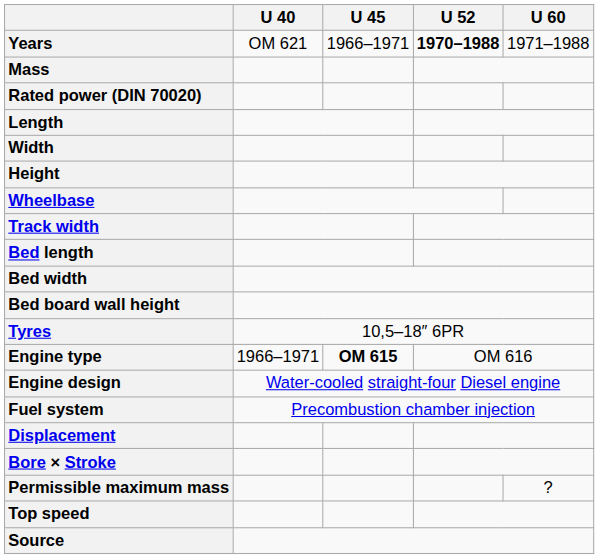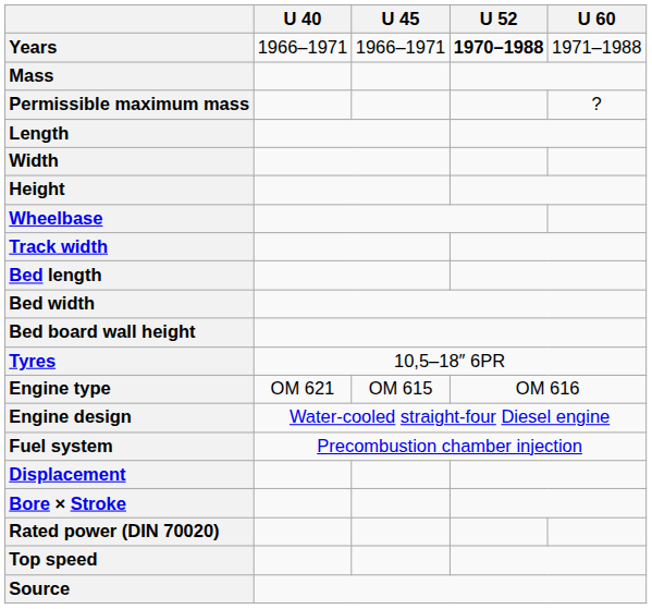 <table class="wikitable" style="text-align: center;">
 <tr>
 <th style="text-align: left;"></th>
 <th>U 40</th>
 <th>U 45</th>
 <th>U 52</th>
 <th>U 60</th>
 </tr>
 <tr>
 <th style="text-align: left;">Years</th>
-<td>OM 621</td>
+<td>1966–1971</td>
 <td>1966–1971</td>
 <td><strong>1970–1988</strong></td>
 <td>1971–1988</td>
 </tr>
 <tr>
 <th style="text-align: left;">Mass</th>
 <td></td>
 <td></td>
 <td colspan="2"></td>
 </tr>
 <tr>
-<th style="text-align: left;">Rated power (DIN 70020)</th>
+<th style="text-align: left;">Permissible maximum mass</th>
+<td></td>
+<td></td>
 <td colspan="1"></td>
-<td colspan="1"></td>
-<td colspan="1"></td>
-<td colspan="1"></td>
+<td>?</td>
 </tr>
 <tr>
 <th style="text-align: left;">Length</th>
 <td colspan="2"></td>
 <td colspan="2"></td>
 </tr>
 <tr>
 <th style="text-align: left;">Width</th>
 <td colspan="2"></td>
 <td colspan="1"></td>
 <td></td>
 </tr>
 <tr>
 <th style="text-align: left;">Height</th>
 <td colspan="2"></td>
 <td colspan="2"></td>
 </tr>
 <tr>
 <th style="text-align: left;"><a href='#'>Wheelbase</a></th>
 <td colspan="3"></td>
 <td></td>
 </tr>
 <tr>
 <th style="text-align: left;"><a href='#'>Track width</a></th>
 <td colspan="2"></td>
 <td colspan="2"></td>
 </tr>
 <tr>
 <th style="text-align: left;"><a href='#'>Bed</a> length</th>
 <td colspan="2"></td>
 <td colspan="2"></td>
 </tr>
 <tr>
 <th style="text-align: left;">Bed width</th>
 <td colspan="4"></td>
 </tr>
 <tr>
 <th style="text-align: left;">Bed board wall height</th>
 <td colspan="4"></td>
 </tr>
 <tr>
 <th style="text-align: left;"><a href='#'>Tyres</a></th>
 <td colspan="4">10,5–18″ 6PR</td>
 </tr>
 <tr>
 <th style="text-align: left;">Engine type</th>
-<td>1966–1971</td>
-<td><strong>OM 615</strong></td>
+<td>OM 621</td>
+<td>OM 615</td>
 <td colspan="2">OM 616</td>
 </tr>
 <tr>
 <th style="text-align: left;">Engine design</th>
 <td colspan="4"><a href='#'>Water-cooled</a> <a href='#'>straight-four</a> <a href='#'>Diesel engine</a></td>
 </tr>
 <tr>
 <th style="text-align: left;">Fuel system</th>
 <td colspan="4"><a href='#'>Precombustion chamber injection</a></td>
 </tr>
 <tr>
 <th style="text-align: left;"><a href='#'>Displacement</a></th>
 <td></td>
 <td></td>
 <td colspan="2"></td>
 </tr>
 <tr>
 <th style="text-align: left;"><a href='#'>Bore</a>  × <a href='#'>Stroke</a></th>
 <td></td>
 <td></td>
 <td colspan="2"></td>
 </tr>
 <tr>
-<th style="text-align: left;">Permissible maximum mass</th>
-<td></td>
-<td></td>
+<th style="text-align: left;">Rated power (DIN 70020)</th>
 <td colspan="1"></td>
-<td>?</td>
+<td colspan="1"></td>
+<td colspan="1"></td>
+<td colspan="1"></td>
 </tr>
 <tr>
 <th style="text-align: left;">Top speed</th>
 <td></td>
 <td></td>
 <td colspan="2"></td>
 </tr>
 <tr>
 <th style="text-align: left;">Source</th>
 <td style="text-align: left;" colspan="4"></td>
 </tr>
 <tr>
 </tr>
 </table>
